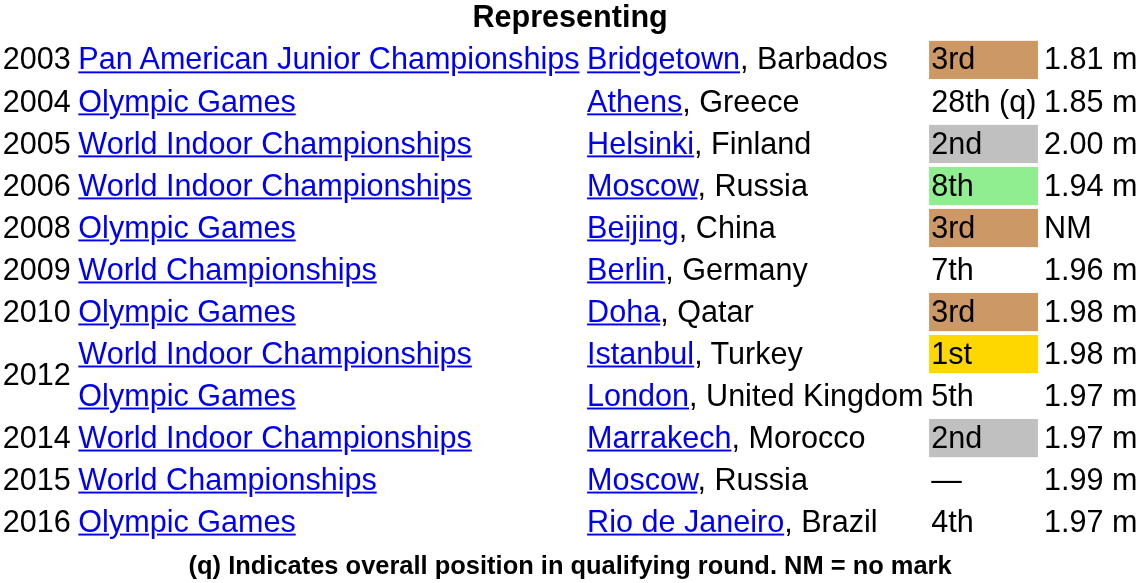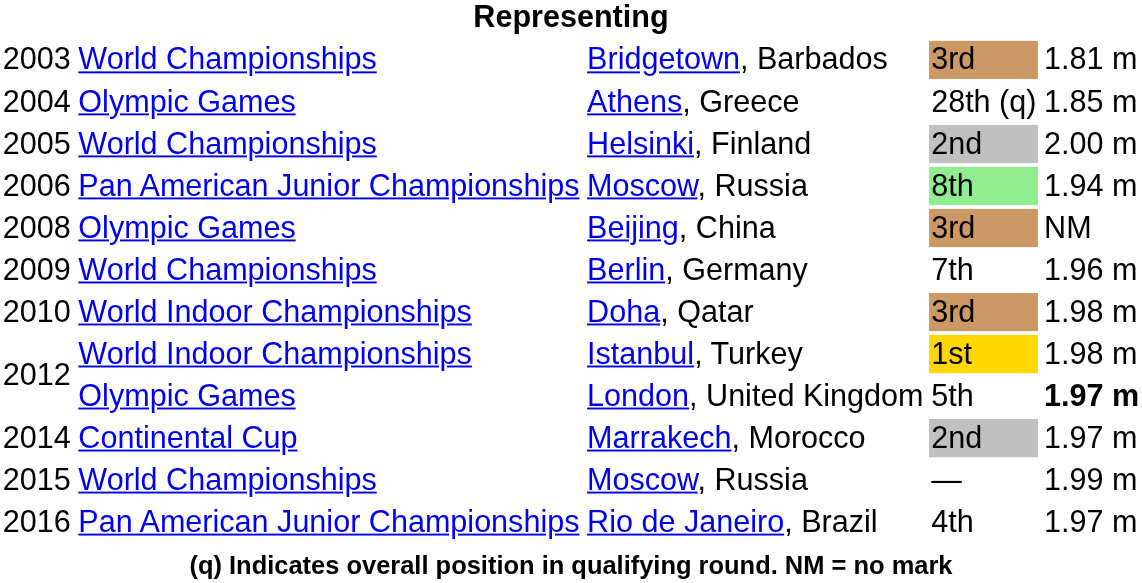 <table>
 <tr>
 <th colspan=6>Representing </th>
 </tr>
 <tr>
 <td>2003</td>
-<td><a href='#'>Pan American Junior Championships</a></td>
+<td><a href='#'>World Championships</a></td>
 <td><a href='#'>Bridgetown</a>, Barbados</td>
 <td bgcolor=cc9966>3rd</td>
 <td>1.81 m</td>
 </tr>
 <tr>
 <td>2004</td>
 <td><a href='#'>Olympic Games</a></td>
 <td><a href='#'>Athens</a>, Greece</td>
 <td>28th (q)</td>
 <td>1.85 m</td>
 </tr>
 <tr>
 <td>2005</td>
-<td><a href='#'>World Indoor Championships</a></td>
+<td><a href='#'>World Championships</a></td>
 <td><a href='#'>Helsinki</a>, Finland</td>
 <td bgcolor=silver>2nd</td>
 <td>2.00 m</td>
 </tr>
 <tr>
 <td>2006</td>
-<td><a href='#'>World Indoor Championships</a></td>
+<td><a href='#'>Pan American Junior Championships</a></td>
 <td><a href='#'>Moscow</a>, Russia</td>
 <td style="background: lightgreen;">8th</td>
 <td>1.94 m</td>
 </tr>
 <tr>
 <td>2008</td>
 <td><a href='#'>Olympic Games</a></td>
 <td><a href='#'>Beijing</a>, China</td>
 <td bgcolor=cc9966>3rd</td>
 <td>NM</td>
 </tr>
 <tr>
 <td>2009</td>
 <td><a href='#'>World Championships</a></td>
 <td><a href='#'>Berlin</a>, Germany</td>
 <td>7th</td>
 <td>1.96 m</td>
 </tr>
 <tr>
 <td>2010</td>
-<td><a href='#'>Olympic Games</a></td>
+<td><a href='#'>World Indoor Championships</a></td>
 <td><a href='#'>Doha</a>, Qatar</td>
 <td bgcolor=cc9966>3rd</td>
 <td>1.98 m</td>
 </tr>
 <tr>
 <td rowspan=2>2012</td>
 <td><a href='#'>World Indoor Championships</a></td>
 <td><a href='#'>Istanbul</a>, Turkey</td>
 <td bgcolor=gold>1st</td>
 <td>1.98 m</td>
 </tr>
 <tr>
 <td><a href='#'>Olympic Games</a></td>
 <td><a href='#'>London</a>, United Kingdom</td>
 <td>5th</td>
-<td>1.97 m</td>
+<td><strong>1.97 m</strong></td>
 </tr>
 <tr>
 <td>2014</td>
-<td><a href='#'>World Indoor Championships</a></td>
+<td><a href='#'>Continental Cup</a></td>
 <td><a href='#'>Marrakech</a>, Morocco</td>
 <td bgcolor=silver>2nd</td>
 <td>1.97 m</td>
 </tr>
 <tr>
 <td>2015</td>
 <td><a href='#'>World Championships</a></td>
 <td><a href='#'>Moscow</a>, Russia</td>
 <td>—</td>
 <td>1.99 m</td>
 </tr>
 <tr>
 <td>2016</td>
-<td><a href='#'>Olympic Games</a></td>
+<td><a href='#'>Pan American Junior Championships</a></td>
 <td><a href='#'>Rio de Janeiro</a>, Brazil</td>
 <td>4th</td>
 <td>1.97 m</td>
 </tr>
 <tr>
 <th colspan=6><small> <strong>(q) Indicates overall position in qualifying round. NM = no mark</strong></small></th>
 </tr>
 </table>
